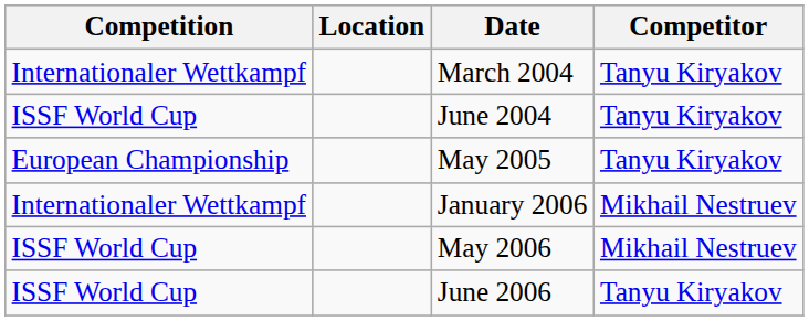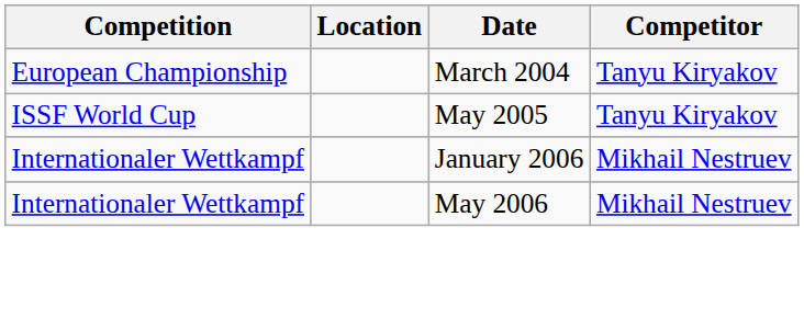 <table class="wikitable" border="1">
 <tr>
 <th>Competition</th>
 <th>Location</th>
 <th>Date</th>
 <th>Competitor</th>
 </tr>
 <tr>
-<td><a href='#'>Internationaler Wettkampf</a></td>
+<td><a href='#'>European Championship</a></td>
 <td></td>
 <td>March 2004</td>
 <td><a href='#'>Tanyu Kiryakov</a></td>
 </tr>
 <tr>
 <td><a href='#'>ISSF World Cup</a></td>
-<td></td>
-<td>June 2004</td>
-<td><a href='#'>Tanyu Kiryakov</a></td>
-</tr>
-<tr>
-<td><a href='#'>European Championship</a></td>
 <td></td>
 <td>May 2005</td>
 <td><a href='#'>Tanyu Kiryakov</a></td>
 </tr>
 <tr>
 <td><a href='#'>Internationaler Wettkampf</a></td>
 <td></td>
 <td>January 2006</td>
 <td><a href='#'>Mikhail Nestruev</a></td>
 </tr>
 <tr>
-<td><a href='#'>ISSF World Cup</a></td>
+<td><a href='#'>Internationaler Wettkampf</a></td>
 <td></td>
 <td>May 2006</td>
 <td><a href='#'>Mikhail Nestruev</a></td>
 </tr>
-<tr>
-<td><a href='#'>ISSF World Cup</a></td>
-<td></td>
-<td>June 2006</td>
-<td><a href='#'>Tanyu Kiryakov</a></td>
-</tr>
 </table>
